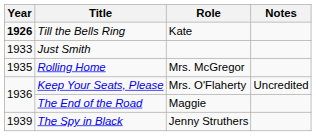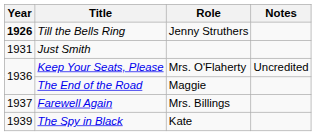 <table class="wikitable">
 <tr>
 <th>Year</th>
 <th>Title</th>
 <th>Role</th>
 <th>Notes</th>
 </tr>
 <tr>
 <td><strong>1926</strong></td>
 <td><em>Till the Bells Ring</em></td>
-<td>Kate</td>
+<td>Jenny Struthers</td>
 <td></td>
 </tr>
 <tr>
-<td>1933</td>
+<td>1931</td>
 <td><em>Just Smith</em></td>
 <td></td>
-<td></td>
-</tr>
-<tr>
-<td>1935</td>
-<td><em><a href='#'>Rolling Home</a></em></td>
-<td>Mrs. McGregor</td>
 <td></td>
 </tr>
 <tr>
 <td rowspan=2>1936</td>
 <td><em><a href='#'>Keep Your Seats, Please</a></em></td>
 <td>Mrs. O'Flaherty</td>
 <td>Uncredited</td>
 </tr>
 <tr>
 <td><em><a href='#'>The End of the Road</a></em></td>
 <td>Maggie</td>
 <td></td>
 </tr>
 <tr>
+<td>1937</td>
+<td><em><a href='#'>Farewell Again</a></em></td>
+<td>Mrs. Billings</td>
+<td></td>
+</tr>
+<tr>
 <td>1939</td>
 <td><em><a href='#'>The Spy in Black</a></em></td>
-<td>Jenny Struthers</td>
+<td>Kate</td>
 <td></td>
 </tr>
 </table>
